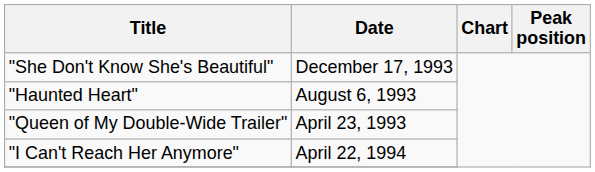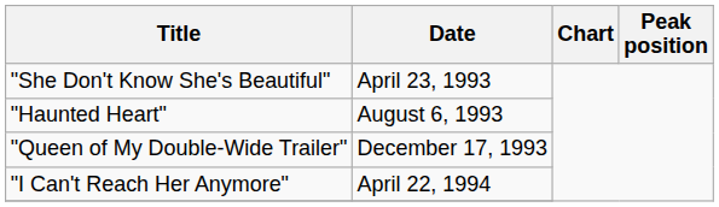 <table class="wikitable sortable">
 <tr>
 <th>Title</th>
 <th>Date</th>
 <th>Chart</th>
 <th>Peak<br>position</th>
 </tr>
 <tr>
 <td>"She Don't Know She's Beautiful"</td>
-<td>December 17, 1993<br></td>
+<td>April 23, 1993<br></td>
 </tr>
 <tr>
 <td>"Haunted Heart"</td>
 <td>August 6, 1993<br></td>
 </tr>
 <tr>
 <td>"Queen of My Double-Wide Trailer"</td>
-<td>April 23, 1993<br></td>
+<td>December 17, 1993<br></td>
 </tr>
 <tr>
 <td>"I Can't Reach Her Anymore"</td>
 <td>April 22, 1994<br></td>
 </tr>
 <tr>
 </tr>
 </table>
